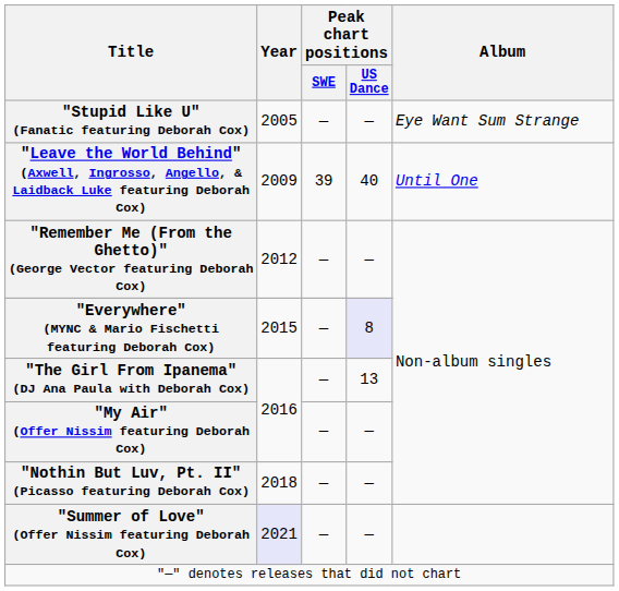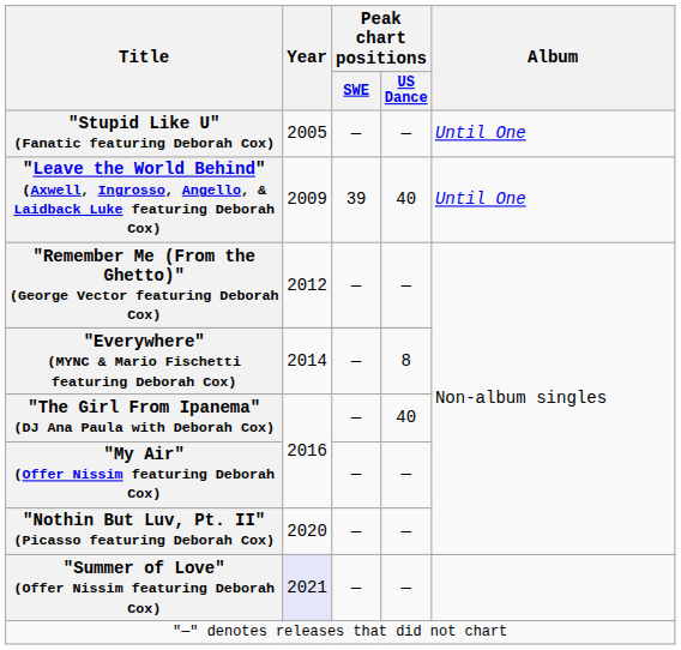 <table class="wikitable plainrowheaders" style="text-align:center;">
 <tr>
 <th scope="col" rowspan="2" style="width:16em;">Title</th>
 <th scope="col" rowspan="2" style="width:2em;">Year</th>
 <th scope="col" colspan="2">Peak chart positions</th>
 <th scope="col" rowspan="2" style="width:14em;">Album</th>
 </tr>
 <tr>
 <th style="width:3em;font-size:85%"><a href='#'>SWE</a></th>
 <th style="width:3em;font-size:85%"><a href='#'>US Dance</a><br></th>
 </tr>
 <tr>
 <th scope="row">"Stupid Like U" <br><small>(Fanatic featuring Deborah Cox)</small></th>
 <td>2005</td>
 <td>—</td>
 <td>—</td>
-<td align="left"><em>Eye Want Sum Strange</em></td>
+<td align="left"><em><a href='#'>Until One</a></em></td>
 </tr>
 <tr>
 <th scope="row">"<a href='#'>Leave the World Behind</a>" <br><small>(<a href='#'>Axwell</a>, <a href='#'>Ingrosso</a>, <a href='#'>Angello</a>, & <a href='#'>Laidback Luke</a> featuring Deborah Cox)</small></th>
 <td>2009</td>
 <td>39</td>
 <td>40</td>
 <td align="left"><em><a href='#'>Until One</a></em></td>
 </tr>
 <tr>
 <th scope="row">"Remember Me (From the Ghetto)" <br><small>(George Vector featuring Deborah Cox)</small></th>
 <td>2012</td>
 <td>—</td>
 <td>—</td>
 <td align="left" rowspan="6">Non-album singles</td>
 </tr>
 <tr>
 </tr>
 <tr>
 <th scope="row">"Everywhere" <br><small>(MYNC & Mario Fischetti featuring Deborah Cox)</small></th>
-<td>2015</td>
+<td>2014</td>
 <td>—</td>
-<td style="background: lavender;">8</td>
+<td>8</td>
 </tr>
 <tr>
 <th scope="row">"The Girl From Ipanema" <br><small>(DJ Ana Paula with Deborah Cox)</small></th>
 <td align="left" rowspan="2">2016</td>
 <td>—</td>
-<td>13</td>
+<td>40</td>
 </tr>
 <tr>
 <th scope="row">"My Air" <br><small>(<a href='#'>Offer Nissim</a> featuring Deborah Cox)</small></th>
 <td>—</td>
 <td>—</td>
 </tr>
 <tr>
 <th scope="row">"Nothin But Luv, Pt. II" <br><small>(Picasso featuring Deborah Cox)</small></th>
-<td>2018</td>
+<td>2020</td>
 <td>—</td>
 <td>—</td>
 </tr>
 <tr>
 <th scope="row">"Summer of Love" <br><small>(Offer Nissim featuring Deborah Cox)</small></th>
 <td style="background: lavender;">2021</td>
 <td>—</td>
 <td>—</td>
 </tr>
 <tr>
 <td colspan="10" style="font-size:85%">"—" denotes releases that did not chart</td>
 </tr>
 </table>
